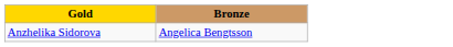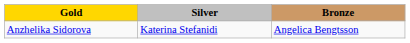 <table class="wikitable" style="text-align:left">
 <tr align="center">
 <td width=200 bgcolor=gold><strong>Gold</strong></td>
+<td width=200 bgcolor=silver><strong>Silver</strong></td>
 <td width=200 bgcolor=CC9966><strong>Bronze</strong></td>
 </tr>
 <tr>
 <td><a href='#'>Anzhelika Sidorova</a><br><em></em></td>
+<td><a href='#'>Katerina Stefanidi</a><br><em></em></td>
 <td><a href='#'>Angelica Bengtsson</a><br><em></em></td>
 </tr>
 </table>
